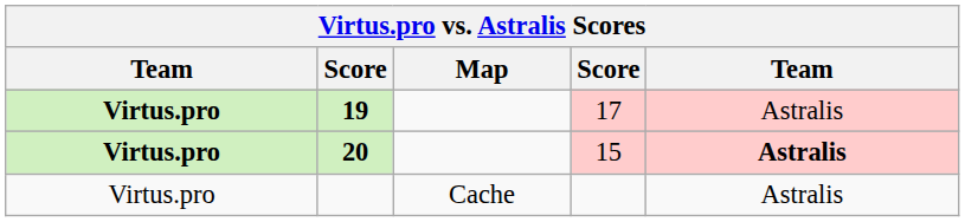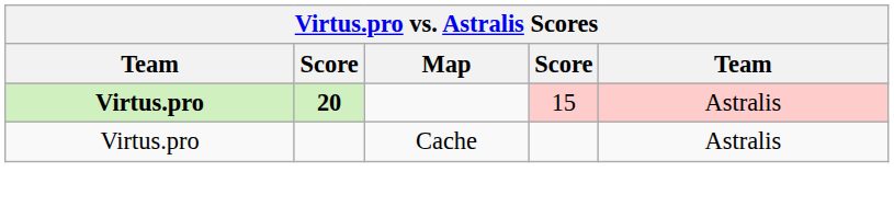 <table class="wikitable" style="text-align: center;">
 <tr>
 <th colspan=5><a href='#'>Virtus.pro</a> vs.  <a href='#'>Astralis</a> Scores</th>
 </tr>
 <tr>
 <th width="181px">Team</th>
 <th width="20px">Score</th>
 <th width="100px">Map</th>
 <th width="20px">Score</th>
 <th width="181px">Team</th>
 </tr>
 <tr>
 <td style="background: #D0F0C0;"><strong>Virtus.pro</strong></td>
-<td style="background: #D0F0C0;"><strong>19</strong></td>
-<td></td>
-<td style="background: #FFCCCC;">17</td>
-<td style="background: #FFCCCC;">Astralis</td>
-</tr>
-<tr>
-<td style="background: #D0F0C0;"><strong>Virtus.pro</strong></td>
 <td style="background: #D0F0C0;"><strong>20</strong></td>
 <td></td>
 <td style="background: #FFCCCC;">15</td>
-<td style="background: #FFCCCC;"><strong>Astralis</strong></td>
+<td style="background: #FFCCCC;">Astralis</td>
 </tr>
 <tr>
 <td>Virtus.pro</td>
 <td></td>
 <td>Cache</td>
 <td></td>
 <td>Astralis</td>
 </tr>
 </table>
